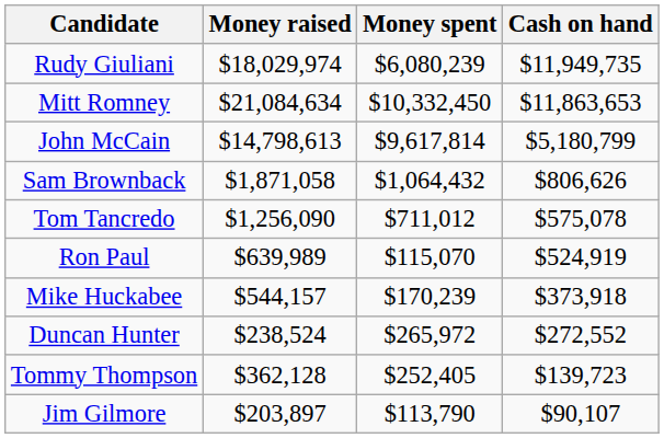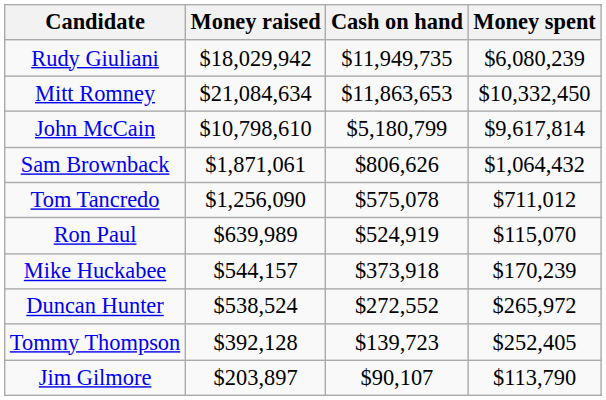 <table class="wikitable" style="text-align:center">
 <tr>
 <th>Candidate</th>
 <th>Money raised</th>
+<th>Cash on hand</th>
 <th>Money spent</th>
-<th>Cash on hand</th>
 </tr>
 <tr>
 <td><a href='#'>Rudy Giuliani</a></td>
-<td>$18,029,974</td>
+<td>$18,029,942</td>
+<td>$11,949,735</td>
 <td>$6,080,239</td>
-<td>$11,949,735</td>
 </tr>
 <tr>
 <td><a href='#'>Mitt Romney</a></td>
 <td>$21,084,634</td>
+<td>$11,863,653</td>
 <td>$10,332,450</td>
-<td>$11,863,653</td>
 </tr>
 <tr>
 <td><a href='#'>John McCain</a></td>
-<td>$14,798,613</td>
+<td>$10,798,610</td>
+<td>$5,180,799</td>
 <td>$9,617,814</td>
-<td>$5,180,799</td>
 </tr>
 <tr>
 <td><a href='#'>Sam Brownback</a></td>
-<td>$1,871,058</td>
+<td>$1,871,061</td>
+<td>$806,626</td>
 <td>$1,064,432</td>
-<td>$806,626</td>
 </tr>
 <tr>
 <td><a href='#'>Tom Tancredo</a></td>
 <td>$1,256,090</td>
+<td>$575,078</td>
 <td>$711,012</td>
-<td>$575,078</td>
 </tr>
 <tr>
 <td><a href='#'>Ron Paul</a></td>
 <td>$639,989</td>
+<td>$524,919</td>
 <td>$115,070</td>
-<td>$524,919</td>
 </tr>
 <tr>
 <td><a href='#'>Mike Huckabee</a></td>
 <td>$544,157</td>
+<td>$373,918</td>
 <td>$170,239</td>
-<td>$373,918</td>
 </tr>
 <tr>
 <td><a href='#'>Duncan Hunter</a></td>
-<td>$238,524</td>
+<td>$538,524</td>
+<td>$272,552</td>
 <td>$265,972</td>
-<td>$272,552</td>
 </tr>
 <tr>
 <td><a href='#'>Tommy Thompson</a></td>
-<td>$362,128</td>
+<td>$392,128</td>
+<td>$139,723</td>
 <td>$252,405</td>
-<td>$139,723</td>
 </tr>
 <tr>
 <td><a href='#'>Jim Gilmore</a></td>
 <td>$203,897</td>
+<td>$90,107</td>
 <td>$113,790</td>
-<td>$90,107</td>
 </tr>
 </table>
